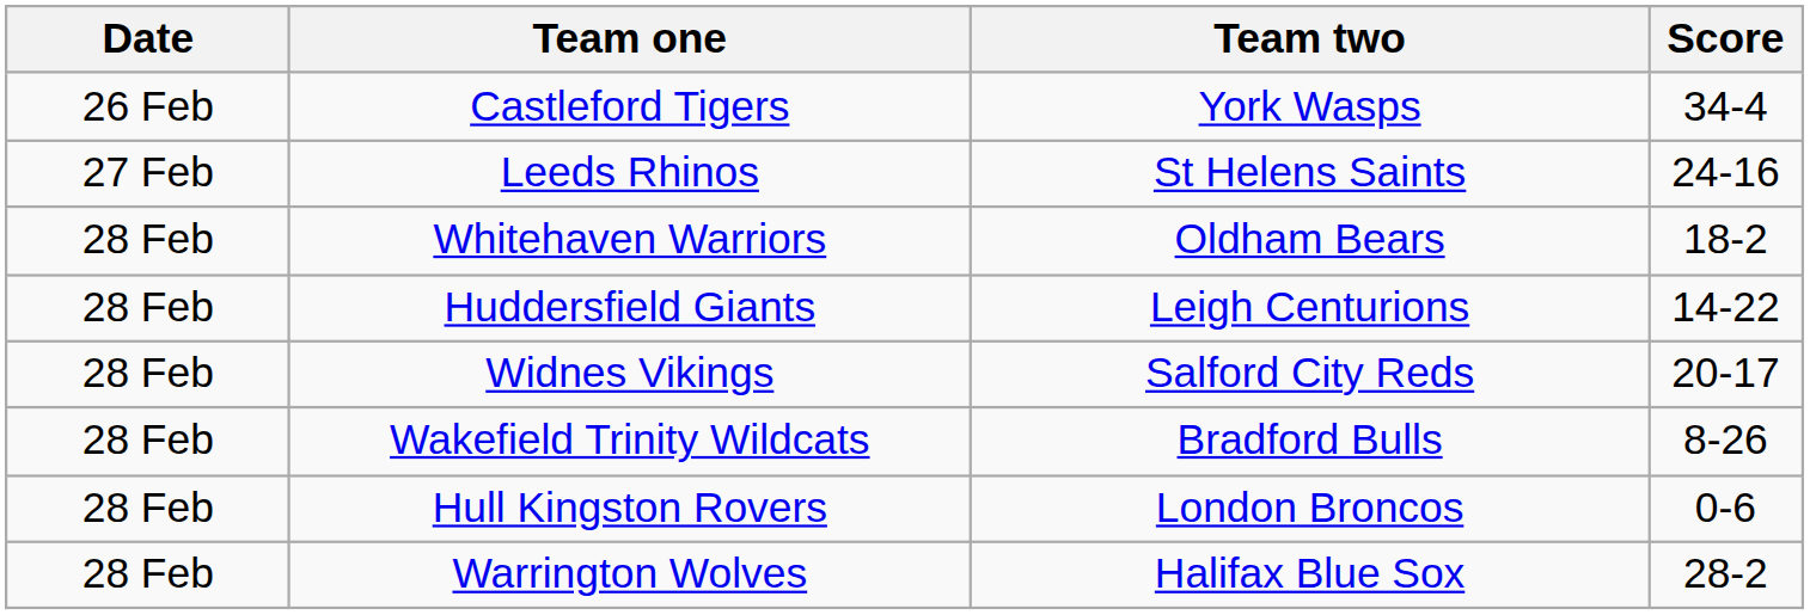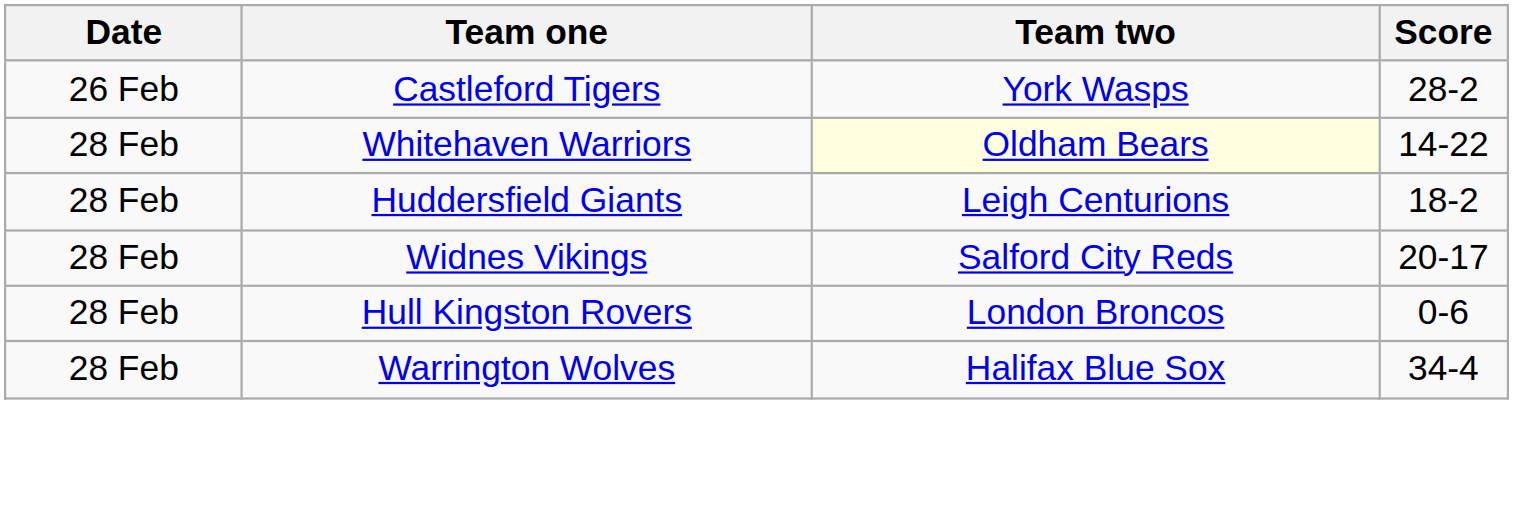 <table class="wikitable" style="text-align: center">
 <tr>
 <th width=100>Date</th>
 <th width=250>Team one</th>
 <th width=250>Team two</th>
 <th width=50>Score</th>
 </tr>
 <tr>
 <td>26 Feb</td>
 <td><a href='#'>Castleford Tigers</a></td>
 <td><a href='#'>York Wasps</a></td>
-<td>34-4</td>
-</tr>
-<tr>
-<td>27 Feb</td>
-<td><a href='#'>Leeds Rhinos</a></td>
-<td><a href='#'>St Helens Saints</a></td>
-<td>24-16</td>
+<td>28-2</td>
 </tr>
 <tr>
 <td>28 Feb</td>
 <td><a href='#'>Whitehaven Warriors</a></td>
-<td><a href='#'>Oldham Bears</a></td>
-<td>18-2</td>
+<td style="background: lightyellow;"><a href='#'>Oldham Bears</a></td>
+<td>14-22</td>
 </tr>
 <tr>
 <td>28 Feb</td>
 <td><a href='#'>Huddersfield Giants</a></td>
 <td><a href='#'>Leigh Centurions</a></td>
-<td>14-22</td>
+<td>18-2</td>
 </tr>
 <tr>
 <td>28 Feb</td>
 <td><a href='#'>Widnes Vikings</a></td>
 <td><a href='#'>Salford City Reds</a></td>
 <td>20-17</td>
-</tr>
-<tr>
-<td>28 Feb</td>
-<td><a href='#'>Wakefield Trinity Wildcats</a></td>
-<td><a href='#'>Bradford Bulls</a></td>
-<td>8-26</td>
 </tr>
 <tr>
 <td>28 Feb</td>
 <td><a href='#'>Hull Kingston Rovers</a></td>
 <td><a href='#'>London Broncos</a></td>
 <td>0-6</td>
 </tr>
 <tr>
 <td>28 Feb</td>
 <td><a href='#'>Warrington Wolves</a></td>
 <td><a href='#'>Halifax Blue Sox</a></td>
-<td>28-2</td>
+<td>34-4</td>
 </tr>
 </table>
